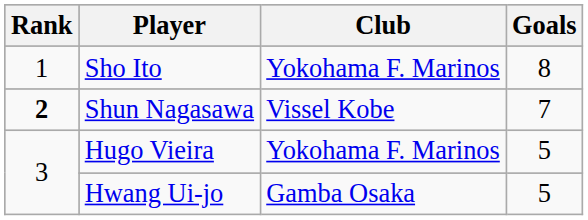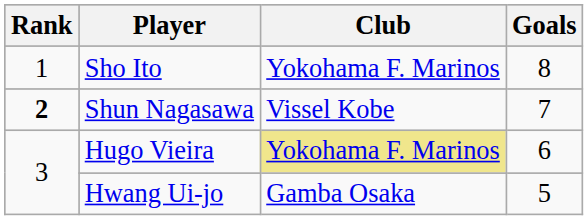 <table class="wikitable" style="text-align:central">
 <tr>
 <th>Rank</th>
 <th>Player</th>
 <th>Club</th>
 <th>Goals</th>
 </tr>
 <tr>
 <td rowspan=1 style="text-align:center;">1</td>
 <td> <a href='#'>Sho Ito</a></td>
 <td><a href='#'>Yokohama F. Marinos</a></td>
 <td rowspan=1 style="text-align:center;">8</td>
 </tr>
 <tr>
 <td rowspan=1 style="text-align:center;"><strong>2</strong></td>
 <td>  <a href='#'>Shun Nagasawa</a></td>
 <td><a href='#'>Vissel Kobe</a></td>
 <td rowspan=1 style="text-align:center;">7</td>
 </tr>
 <tr>
 <td rowspan=2 style="text-align:center;">3</td>
 <td> <a href='#'>Hugo Vieira</a></td>
-<td><a href='#'>Yokohama F. Marinos</a></td>
-<td rowspan=1 style="text-align:center;">5</td>
+<td style="background: khaki;"><a href='#'>Yokohama F. Marinos</a></td>
+<td rowspan=1 style="text-align:center;">6</td>
 </tr>
 <tr>
 <td> <a href='#'>Hwang Ui-jo</a></td>
 <td><a href='#'>Gamba Osaka</a></td>
 <td rowspan=1 style="text-align:center;">5</td>
 </tr>
 </table>
